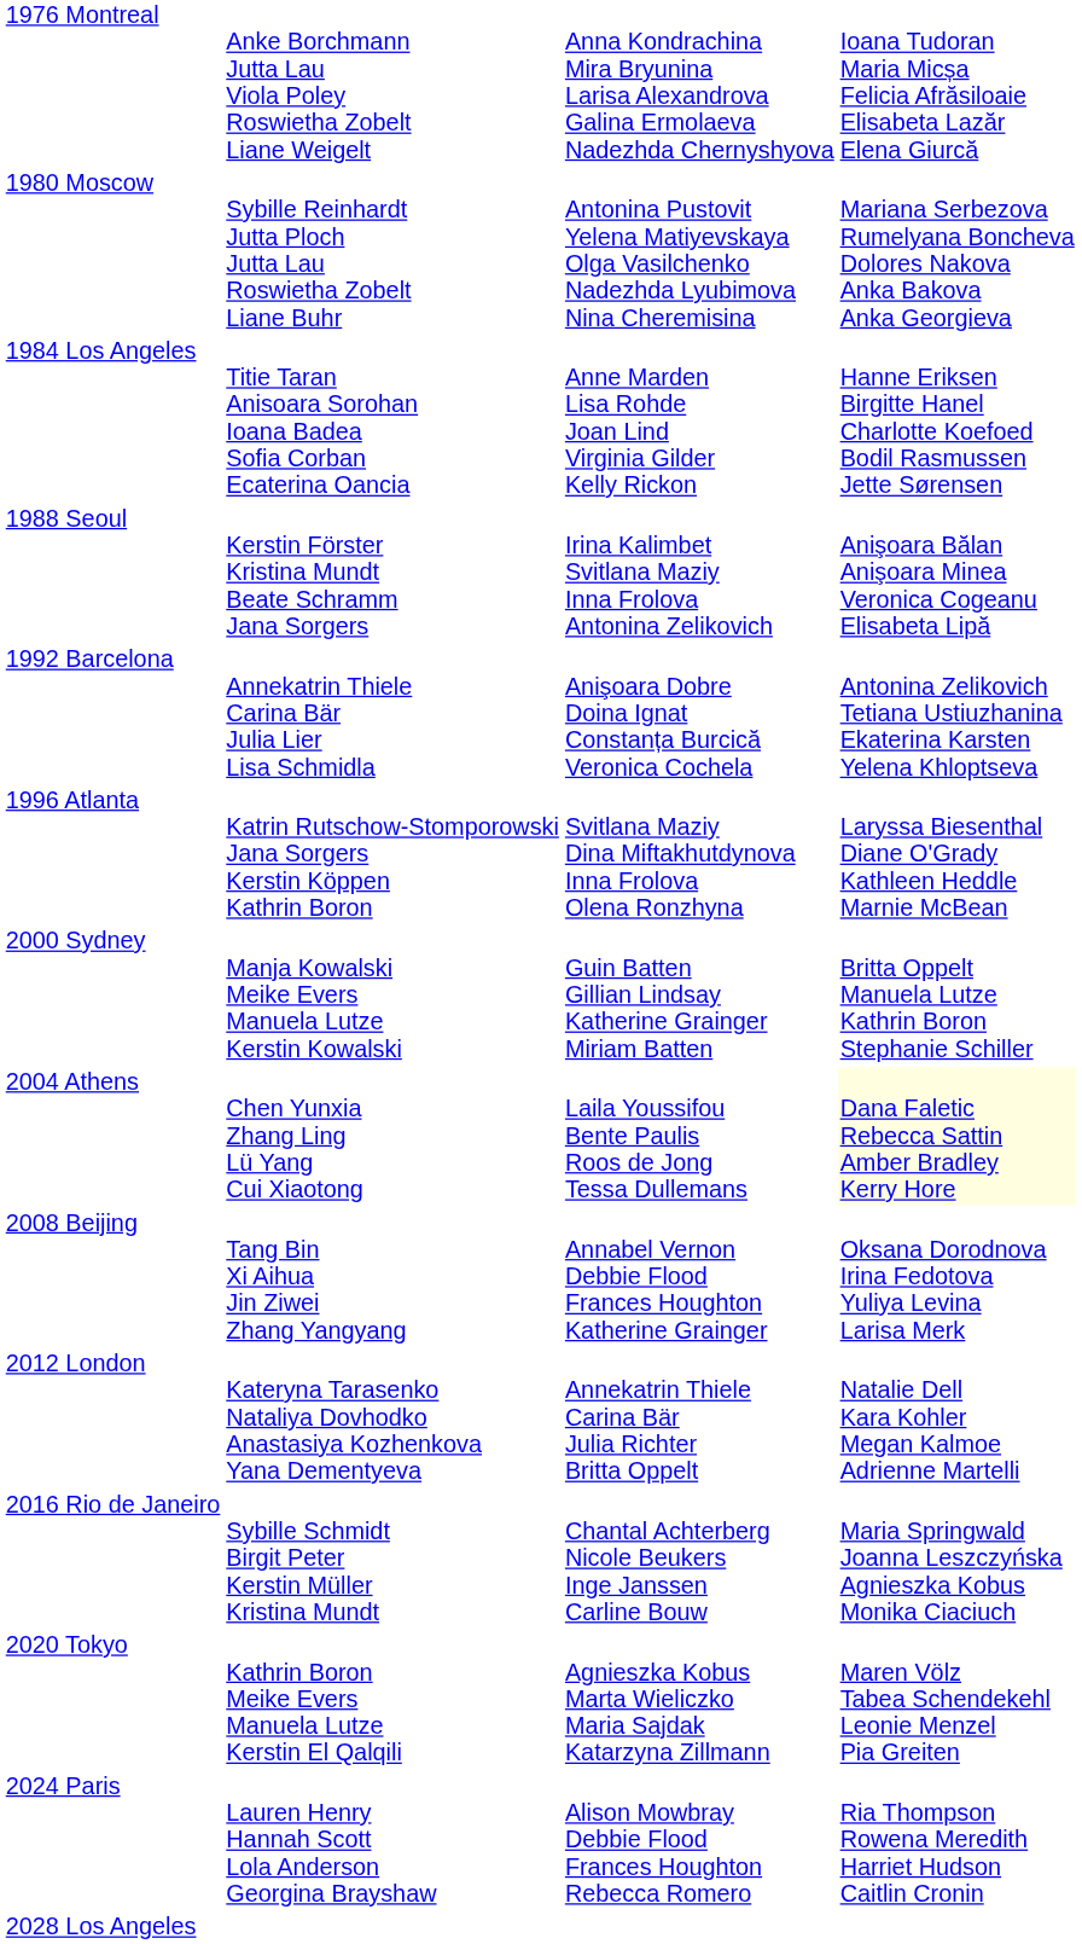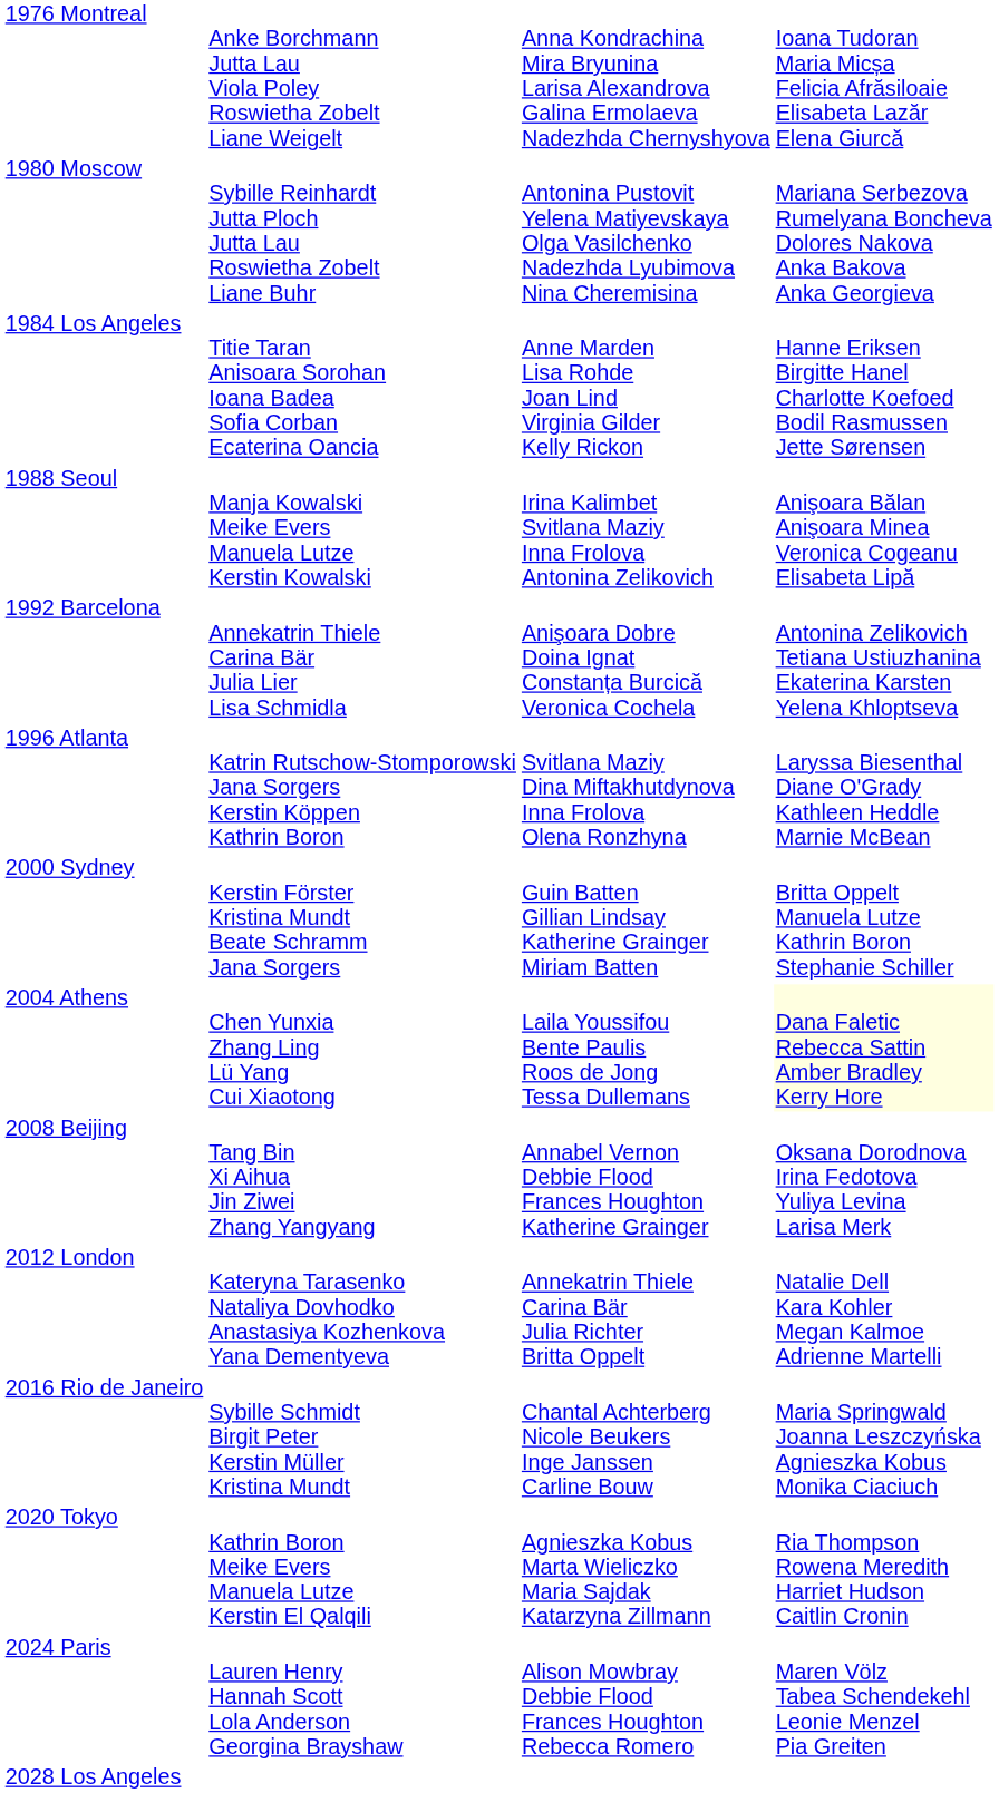 <table>
 <tr valign="top">
 <td><a href='#'>1976 Montreal</a><br></td>
 <td><br><a href='#'>Anke Borchmann</a><br><a href='#'>Jutta Lau</a><br><a href='#'>Viola Poley</a><br><a href='#'>Roswietha Zobelt</a><br><a href='#'>Liane Weigelt</a></td>
 <td><br><a href='#'>Anna Kondrachina</a><br><a href='#'>Mira Bryunina</a><br><a href='#'>Larisa Alexandrova</a><br><a href='#'>Galina Ermolaeva</a><br><a href='#'>Nadezhda Chernyshyova</a></td>
 <td><br><a href='#'>Ioana Tudoran</a><br><a href='#'>Maria Micșa</a><br><a href='#'>Felicia Afrăsiloaie</a><br><a href='#'>Elisabeta Lazăr</a><br><a href='#'>Elena Giurcă</a></td>
 </tr>
 <tr valign="top">
 <td><a href='#'>1980 Moscow</a><br></td>
 <td><br><a href='#'>Sybille Reinhardt</a><br><a href='#'>Jutta Ploch</a><br><a href='#'>Jutta Lau</a><br><a href='#'>Roswietha Zobelt</a><br><a href='#'>Liane Buhr</a></td>
 <td><br><a href='#'>Antonina Pustovit</a><br><a href='#'>Yelena Matiyevskaya</a><br><a href='#'>Olga Vasilchenko</a><br><a href='#'>Nadezhda Lyubimova</a><br><a href='#'>Nina Cheremisina</a></td>
 <td><br><a href='#'>Mariana Serbezova</a><br><a href='#'>Rumelyana Boncheva</a><br><a href='#'>Dolores Nakova</a><br><a href='#'>Anka Bakova</a><br><a href='#'>Anka Georgieva</a></td>
 </tr>
 <tr valign="top">
 <td><a href='#'>1984 Los Angeles</a><br></td>
 <td><br><a href='#'>Titie Taran</a><br><a href='#'>Anisoara Sorohan</a><br><a href='#'>Ioana Badea</a><br><a href='#'>Sofia Corban</a><br><a href='#'>Ecaterina Oancia</a></td>
 <td><br><a href='#'>Anne Marden</a><br><a href='#'>Lisa Rohde</a><br><a href='#'>Joan Lind</a><br><a href='#'>Virginia Gilder</a><br><a href='#'>Kelly Rickon</a></td>
 <td><br><a href='#'>Hanne Eriksen</a><br><a href='#'>Birgitte Hanel</a><br><a href='#'>Charlotte Koefoed</a><br><a href='#'>Bodil Rasmussen</a><br><a href='#'>Jette Sørensen</a></td>
 </tr>
 <tr valign="top">
 <td><a href='#'>1988 Seoul</a><br></td>
-<td><br><a href='#'>Kerstin Förster</a><br><a href='#'>Kristina Mundt</a><br><a href='#'>Beate Schramm</a><br><a href='#'>Jana Sorgers</a></td>
+<td><br><a href='#'>Manja Kowalski</a><br><a href='#'>Meike Evers</a><br><a href='#'>Manuela Lutze</a><br><a href='#'>Kerstin Kowalski</a></td>
 <td><br><a href='#'>Irina Kalimbet</a><br><a href='#'>Svitlana Maziy</a><br><a href='#'>Inna Frolova</a><br><a href='#'>Antonina Zelikovich</a></td>
 <td><br><a href='#'>Anişoara Bălan</a><br><a href='#'>Anişoara Minea</a><br><a href='#'>Veronica Cogeanu</a><br><a href='#'>Elisabeta Lipă</a></td>
 </tr>
 <tr valign="top">
 <td><a href='#'>1992 Barcelona</a><br></td>
 <td><br><a href='#'>Annekatrin Thiele</a><br><a href='#'>Carina Bär</a><br><a href='#'>Julia Lier</a><br><a href='#'>Lisa Schmidla</a></td>
 <td><br><a href='#'>Anişoara Dobre</a><br><a href='#'>Doina Ignat</a><br><a href='#'>Constanța Burcică</a><br><a href='#'>Veronica Cochela</a></td>
 <td><br><a href='#'>Antonina Zelikovich</a><br><a href='#'>Tetiana Ustiuzhanina</a><br><a href='#'>Ekaterina Karsten</a><br><a href='#'>Yelena Khloptseva</a></td>
 </tr>
 <tr valign="top">
 <td><a href='#'>1996 Atlanta</a><br></td>
 <td><br><a href='#'>Katrin Rutschow-Stomporowski</a><br><a href='#'>Jana Sorgers</a><br><a href='#'>Kerstin Köppen</a><br><a href='#'>Kathrin Boron</a></td>
 <td><br><a href='#'>Svitlana Maziy</a><br><a href='#'>Dina Miftakhutdynova</a><br><a href='#'>Inna Frolova</a><br><a href='#'>Olena Ronzhyna</a></td>
 <td><br><a href='#'>Laryssa Biesenthal</a><br><a href='#'>Diane O'Grady</a><br><a href='#'>Kathleen Heddle</a><br><a href='#'>Marnie McBean</a></td>
 </tr>
 <tr valign="top">
 <td><a href='#'>2000 Sydney</a><br></td>
-<td><br><a href='#'>Manja Kowalski</a><br><a href='#'>Meike Evers</a><br><a href='#'>Manuela Lutze</a><br><a href='#'>Kerstin Kowalski</a></td>
+<td><br><a href='#'>Kerstin Förster</a><br><a href='#'>Kristina Mundt</a><br><a href='#'>Beate Schramm</a><br><a href='#'>Jana Sorgers</a></td>
 <td><br><a href='#'>Guin Batten</a><br><a href='#'>Gillian Lindsay</a><br><a href='#'>Katherine Grainger</a><br> <a href='#'>Miriam Batten</a></td>
 <td><br><a href='#'>Britta Oppelt</a><br><a href='#'>Manuela Lutze</a><br><a href='#'>Kathrin Boron</a><br><a href='#'>Stephanie Schiller</a></td>
 </tr>
 <tr valign="top">
 <td><a href='#'>2004 Athens</a><br></td>
 <td><br><a href='#'>Chen Yunxia</a><br><a href='#'>Zhang Ling</a><br><a href='#'>Lü Yang</a><br><a href='#'>Cui Xiaotong</a></td>
 <td><br><a href='#'>Laila Youssifou</a><br><a href='#'>Bente Paulis</a><br><a href='#'>Roos de Jong</a><br><a href='#'>Tessa Dullemans</a></td>
 <td style="background: lightyellow;"><br><a href='#'>Dana Faletic</a><br><a href='#'>Rebecca Sattin</a><br><a href='#'>Amber Bradley</a><br><a href='#'>Kerry Hore</a></td>
 </tr>
 <tr valign="top">
 <td><a href='#'>2008 Beijing</a><br></td>
 <td><br><a href='#'>Tang Bin</a><br><a href='#'>Xi Aihua</a><br><a href='#'>Jin Ziwei</a><br><a href='#'>Zhang Yangyang</a></td>
 <td><br><a href='#'>Annabel Vernon</a><br><a href='#'>Debbie Flood</a><br><a href='#'>Frances Houghton</a><br><a href='#'>Katherine Grainger</a></td>
 <td><br><a href='#'>Oksana Dorodnova</a><br><a href='#'>Irina Fedotova</a><br><a href='#'>Yuliya Levina</a><br><a href='#'>Larisa Merk</a></td>
 </tr>
 <tr valign="top">
 <td><a href='#'>2012 London</a> <br></td>
 <td><br><a href='#'>Kateryna Tarasenko</a><br><a href='#'>Nataliya Dovhodko</a><br><a href='#'>Anastasiya Kozhenkova</a><br><a href='#'>Yana Dementyeva</a></td>
 <td><br><a href='#'>Annekatrin Thiele</a><br><a href='#'>Carina Bär</a><br><a href='#'>Julia Richter</a><br><a href='#'>Britta Oppelt</a></td>
 <td><br><a href='#'>Natalie Dell</a><br><a href='#'>Kara Kohler</a><br><a href='#'>Megan Kalmoe</a><br><a href='#'>Adrienne Martelli</a></td>
 </tr>
 <tr valign="top">
 <td><a href='#'>2016 Rio de Janeiro</a><br></td>
 <td><br><a href='#'>Sybille Schmidt</a><br><a href='#'>Birgit Peter</a><br><a href='#'>Kerstin Müller</a><br><a href='#'>Kristina Mundt</a></td>
 <td><br><a href='#'>Chantal Achterberg</a><br><a href='#'>Nicole Beukers</a><br><a href='#'>Inge Janssen</a><br><a href='#'>Carline Bouw</a></td>
 <td><br><a href='#'>Maria Springwald</a><br><a href='#'>Joanna Leszczyńska</a><br><a href='#'>Agnieszka Kobus</a><br><a href='#'>Monika Ciaciuch</a></td>
 </tr>
 <tr valign="top">
 <td><a href='#'>2020 Tokyo</a><br></td>
 <td><br><a href='#'>Kathrin Boron</a><br><a href='#'>Meike Evers</a><br><a href='#'>Manuela Lutze</a><br><a href='#'>Kerstin El Qalqili</a></td>
 <td><br><a href='#'>Agnieszka Kobus</a><br><a href='#'>Marta Wieliczko</a><br><a href='#'>Maria Sajdak</a><br><a href='#'>Katarzyna Zillmann</a></td>
-<td><br><a href='#'>Maren Völz</a><br><a href='#'>Tabea Schendekehl</a><br><a href='#'>Leonie Menzel</a><br><a href='#'>Pia Greiten</a></td>
+<td><br><a href='#'>Ria Thompson</a><br><a href='#'>Rowena Meredith</a><br><a href='#'>Harriet Hudson</a><br><a href='#'>Caitlin Cronin</a></td>
 </tr>
 <tr valign="top">
 <td><a href='#'>2024 Paris</a><br></td>
 <td><br><a href='#'>Lauren Henry</a><br><a href='#'>Hannah Scott</a><br><a href='#'>Lola Anderson</a><br><a href='#'>Georgina Brayshaw</a></td>
 <td><br><a href='#'>Alison Mowbray</a><br><a href='#'>Debbie Flood</a><br><a href='#'>Frances Houghton</a><br><a href='#'>Rebecca Romero</a></td>
-<td><br><a href='#'>Ria Thompson</a><br><a href='#'>Rowena Meredith</a><br><a href='#'>Harriet Hudson</a><br><a href='#'>Caitlin Cronin</a></td>
+<td><br><a href='#'>Maren Völz</a><br><a href='#'>Tabea Schendekehl</a><br><a href='#'>Leonie Menzel</a><br><a href='#'>Pia Greiten</a></td>
 </tr>
 <tr>
 <td><a href='#'>2028 Los Angeles</a><br></td>
 <td></td>
 <td></td>
 <td></td>
 </tr>
 <tr>
 </tr>
 </table>
